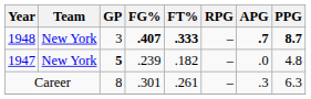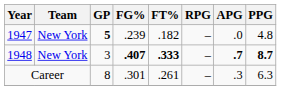 <table class="wikitable sortable" style="font-size:95%; text-align:right;">
 <tr>
 <th>Year</th>
 <th>Team</th>
 <th>GP</th>
 <th>FG%</th>
 <th>FT%</th>
 <th>RPG</th>
 <th>APG</th>
 <th>PPG</th>
 </tr>
 <tr>
+<td style="text-align:left;"><a href='#'>1947</a></td>
+<td style="text-align:left;"><a href='#'>New York</a></td>
+<td><strong>5</strong></td>
+<td>.239</td>
+<td>.182</td>
+<td>–</td>
+<td>.0</td>
+<td>4.8</td>
+</tr>
+<tr>
 <td style="text-align:left;"><a href='#'>1948</a></td>
 <td style="text-align:left;"><a href='#'>New York</a></td>
 <td>3</td>
 <td><strong>.407</strong></td>
 <td><strong>.333</strong></td>
 <td>–</td>
 <td><strong>.7</strong></td>
 <td><strong>8.7</strong></td>
-</tr>
-<tr>
-<td style="text-align:left;"><a href='#'>1947</a></td>
-<td style="text-align:left;"><a href='#'>New York</a></td>
-<td><strong>5</strong></td>
-<td>.239</td>
-<td>.182</td>
-<td>–</td>
-<td>.0</td>
-<td>4.8</td>
 </tr>
 <tr>
 <td style="text-align:center;" colspan="2">Career</td>
 <td>8</td>
 <td>.301</td>
 <td>.261</td>
 <td>–</td>
 <td>.3</td>
 <td>6.3</td>
 </tr>
 <tr>
 </tr>
 </table>
